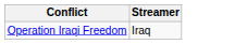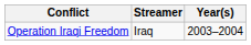 <table class=wikitable>
 <tr>
 <th>Conflict</th>
 <th>Streamer</th>
+<th>Year(s)</th>
 </tr>
 <tr>
 <td><a href='#'>Operation Iraqi Freedom</a></td>
 <td>Iraq</td>
+<td>2003–2004</td>
 </tr>
 </table>
